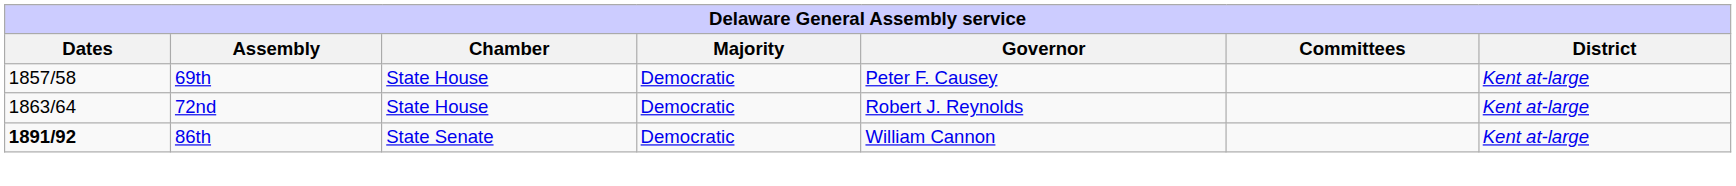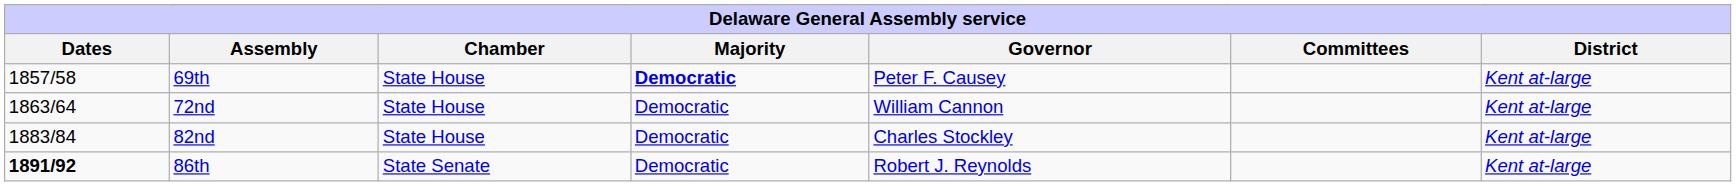 <table class=wikitable style="width: 94%" style="text-align: center;" align="center">
 <tr bgcolor=#cccccc>
 <th colspan=7 style="background: #ccccff;">Delaware General Assembly service</th>
 </tr>
 <tr>
 <th><strong>Dates</strong></th>
 <th><strong>Assembly</strong></th>
 <th><strong>Chamber</strong></th>
 <th><strong>Majority</strong></th>
 <th><strong>Governor</strong></th>
 <th><strong>Committees</strong></th>
 <th><strong>District</strong></th>
 </tr>
 <tr>
 <td>1857/58</td>
 <td><a href='#'>69th</a></td>
 <td><a href='#'>State House</a></td>
-<td><a href='#'>Democratic</a></td>
+<td><strong><a href='#'>Democratic</a></strong></td>
 <td><a href='#'>Peter F. Causey</a></td>
 <td></td>
 <td><a href='#'><em>Kent at-large</em></a></td>
 </tr>
 <tr>
 <td>1863/64</td>
 <td><a href='#'>72nd</a></td>
 <td><a href='#'>State House</a></td>
 <td><a href='#'>Democratic</a></td>
-<td><a href='#'>Robert J. Reynolds</a></td>
+<td><a href='#'>William Cannon</a></td>
+<td></td>
+<td><a href='#'><em>Kent at-large</em></a></td>
+</tr>
+<tr>
+<td>1883/84</td>
+<td><a href='#'>82nd</a></td>
+<td><a href='#'>State House</a></td>
+<td><a href='#'>Democratic</a></td>
+<td><a href='#'>Charles Stockley</a></td>
 <td></td>
 <td><a href='#'><em>Kent at-large</em></a></td>
 </tr>
 <tr>
 <td><strong>1891/92</strong></td>
 <td><a href='#'>86th</a></td>
 <td><a href='#'>State Senate</a></td>
 <td><a href='#'>Democratic</a></td>
-<td><a href='#'>William Cannon</a></td>
+<td><a href='#'>Robert J. Reynolds</a></td>
 <td></td>
 <td><a href='#'><em>Kent at-large</em></a></td>
 </tr>
 </table>
